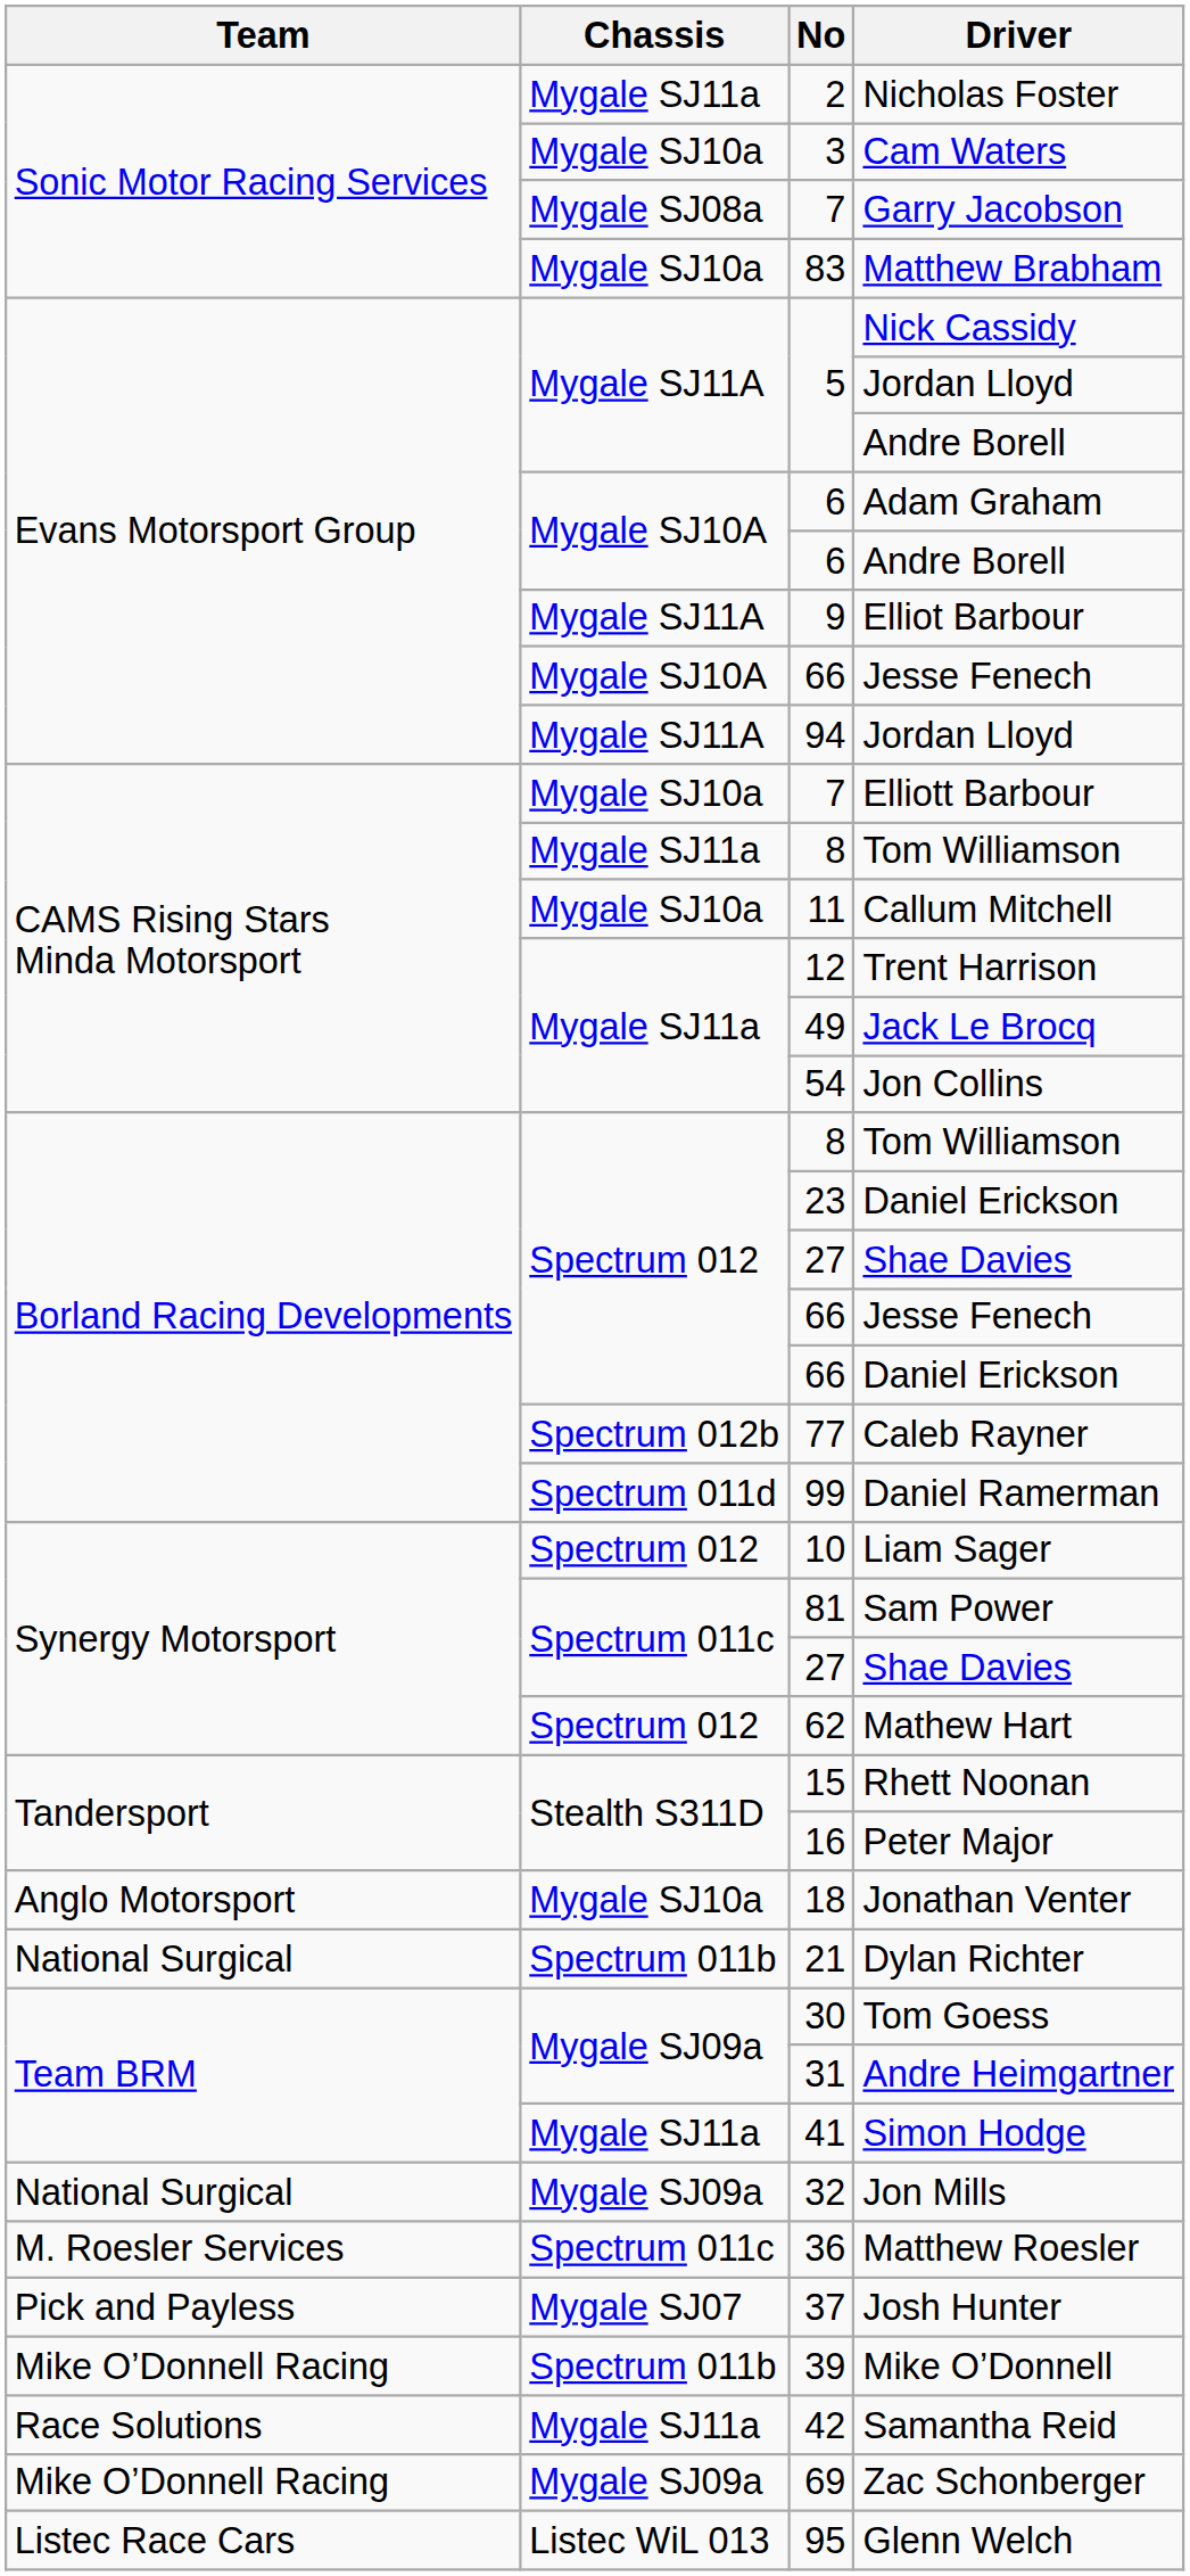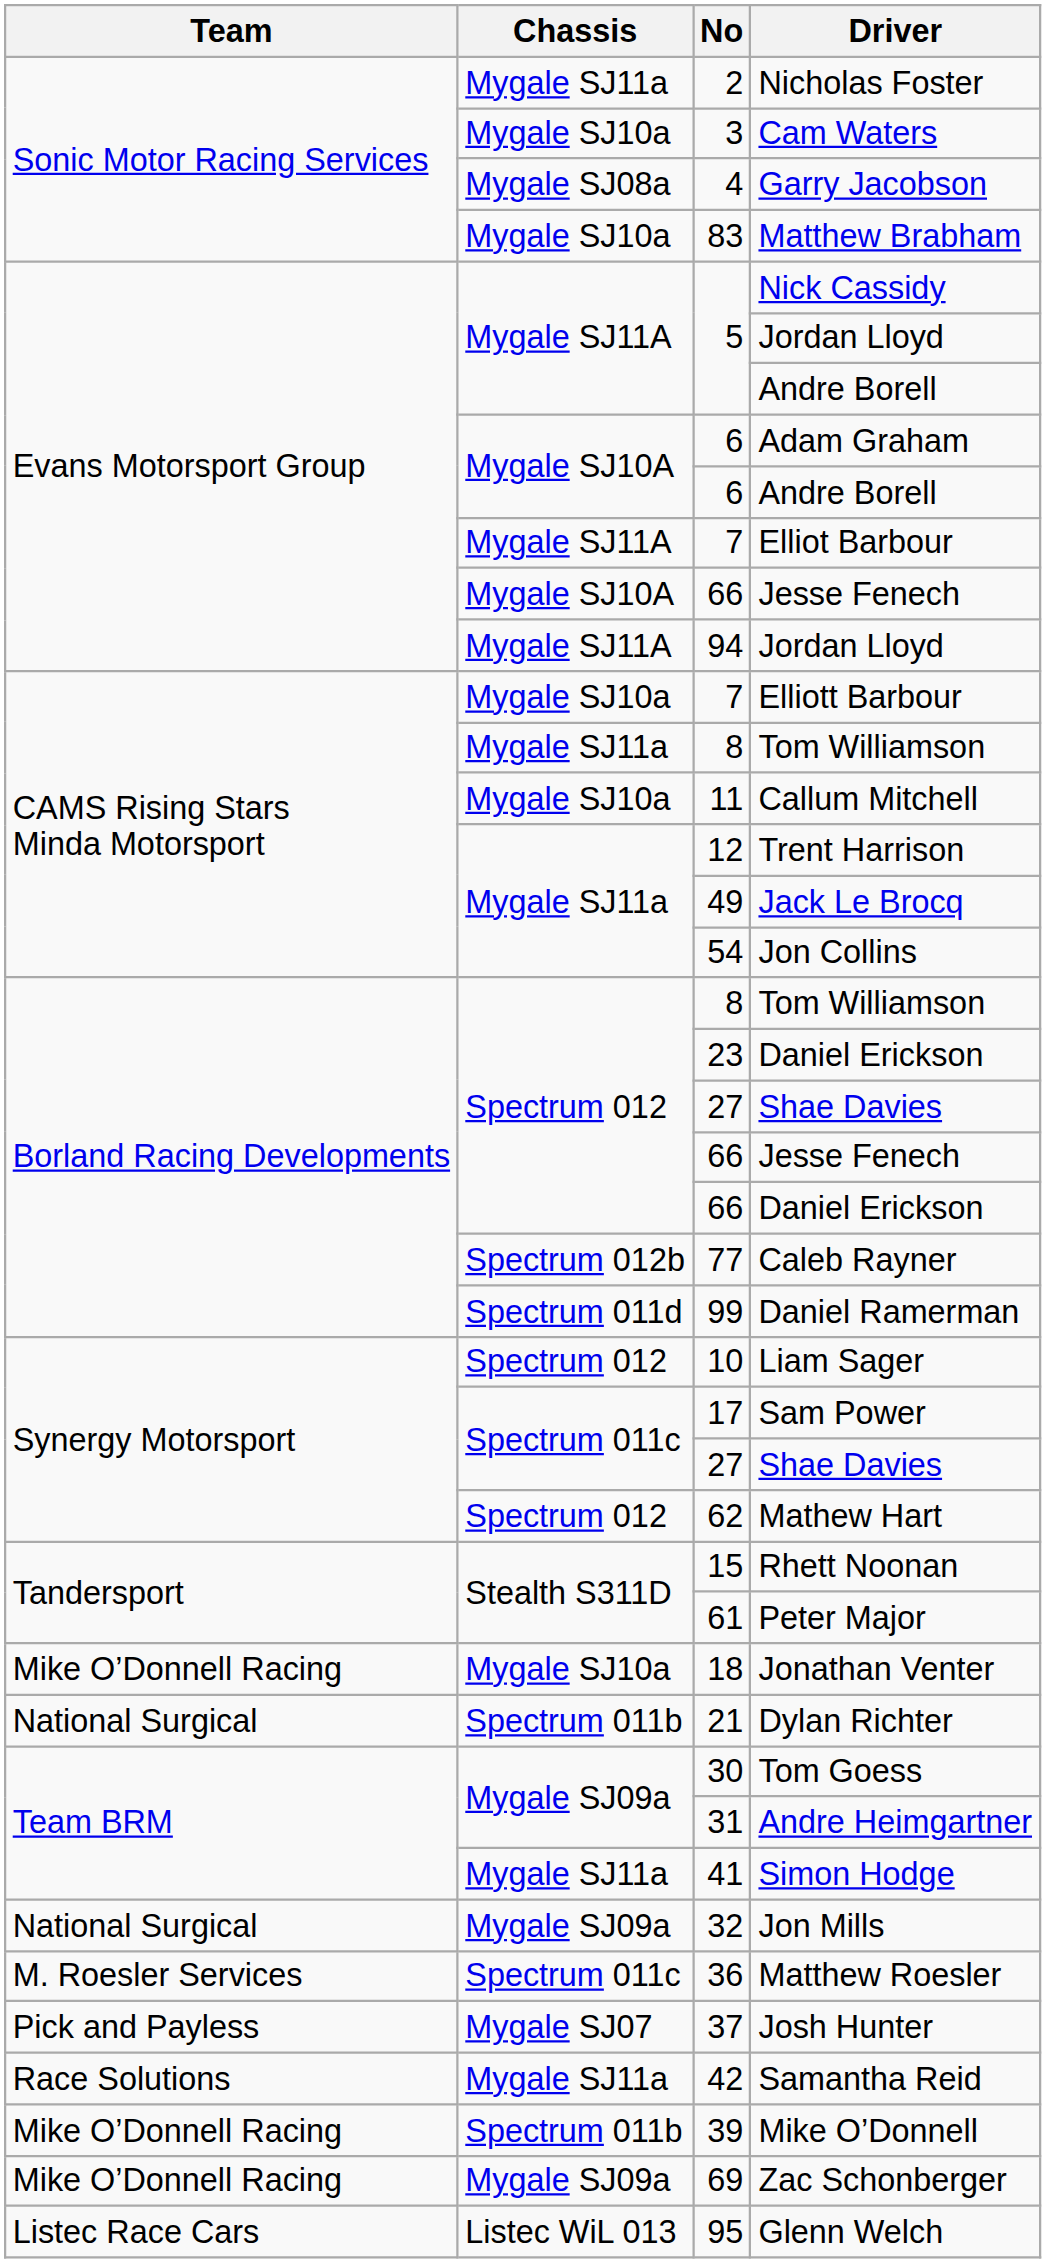 <table class="wikitable" style="font-size: 90%;">
 <tr>
 <th>Team</th>
 <th>Chassis</th>
 <th>No</th>
 <th>Driver</th>
 </tr>
 <tr>
 <td rowspan=4><a href='#'>Sonic Motor Racing Services</a></td>
 <td><a href='#'>Mygale</a> SJ11a</td>
 <td align=right>2</td>
 <td>Nicholas Foster</td>
 </tr>
 <tr>
 <td><a href='#'>Mygale</a> SJ10a</td>
 <td align=right>3</td>
 <td><a href='#'>Cam Waters</a></td>
 </tr>
 <tr>
 <td><a href='#'>Mygale</a> SJ08a</td>
-<td align=right>7</td>
+<td align=right>4</td>
 <td><a href='#'>Garry Jacobson</a></td>
 </tr>
 <tr>
 <td><a href='#'>Mygale</a> SJ10a</td>
 <td align=right>83</td>
 <td><a href='#'>Matthew Brabham</a></td>
 </tr>
 <tr>
 <td rowspan=8>Evans Motorsport Group</td>
 <td rowspan=3><a href='#'>Mygale</a> SJ11A</td>
 <td rowspan=3 align="right">5</td>
 <td><a href='#'>Nick Cassidy</a></td>
 </tr>
 <tr>
 <td>Jordan Lloyd</td>
 </tr>
 <tr>
 <td>Andre Borell</td>
 </tr>
 <tr>
 <td rowspan=2><a href='#'>Mygale</a> SJ10A</td>
 <td align=right>6</td>
 <td>Adam Graham</td>
 </tr>
 <tr>
 <td align=right>6</td>
 <td>Andre Borell</td>
 </tr>
 <tr>
 <td><a href='#'>Mygale</a> SJ11A</td>
-<td align=right>9</td>
+<td align=right>7</td>
 <td>Elliot Barbour</td>
 </tr>
 <tr>
 <td><a href='#'>Mygale</a> SJ10A</td>
 <td align=right>66</td>
 <td>Jesse Fenech</td>
 </tr>
 <tr>
 <td><a href='#'>Mygale</a> SJ11A</td>
 <td align=right>94</td>
 <td>Jordan Lloyd</td>
 </tr>
 <tr>
 <td rowspan=6>CAMS Rising Stars<br>Minda Motorsport</td>
 <td><a href='#'>Mygale</a> SJ10a</td>
 <td align=right>7</td>
 <td>Elliott Barbour</td>
 </tr>
 <tr>
 <td><a href='#'>Mygale</a> SJ11a</td>
 <td align=right>8</td>
 <td>Tom Williamson</td>
 </tr>
 <tr>
 <td><a href='#'>Mygale</a> SJ10a</td>
 <td align=right>11</td>
 <td>Callum Mitchell</td>
 </tr>
 <tr>
 <td rowspan=3><a href='#'>Mygale</a> SJ11a</td>
 <td align=right>12</td>
 <td>Trent Harrison</td>
 </tr>
 <tr>
 <td align=right>49</td>
 <td><a href='#'>Jack Le Brocq</a></td>
 </tr>
 <tr>
 <td align=right>54</td>
 <td>Jon Collins</td>
 </tr>
 <tr>
 <td rowspan=7><a href='#'>Borland Racing Developments</a></td>
 <td rowspan=5><a href='#'>Spectrum</a> 012</td>
 <td align=right>8</td>
 <td>Tom Williamson</td>
 </tr>
 <tr>
 <td align=right>23</td>
 <td>Daniel Erickson</td>
 </tr>
 <tr>
 <td align=right>27</td>
 <td><a href='#'>Shae Davies</a></td>
 </tr>
 <tr>
 <td align=right>66</td>
 <td>Jesse Fenech</td>
 </tr>
 <tr>
 <td align=right>66</td>
 <td>Daniel Erickson</td>
 </tr>
 <tr>
 <td><a href='#'>Spectrum</a> 012b</td>
 <td align=right>77</td>
 <td>Caleb Rayner</td>
 </tr>
 <tr>
 <td><a href='#'>Spectrum</a> 011d</td>
 <td align=right>99</td>
 <td>Daniel Ramerman</td>
 </tr>
 <tr>
 <td rowspan=4>Synergy Motorsport</td>
 <td><a href='#'>Spectrum</a> 012</td>
 <td align=right>10</td>
 <td>Liam Sager</td>
 </tr>
 <tr>
 <td rowspan=2><a href='#'>Spectrum</a> 011c</td>
-<td align=right>81</td>
+<td align=right>17</td>
 <td>Sam Power</td>
 </tr>
 <tr>
 <td align=right>27</td>
 <td><a href='#'>Shae Davies</a></td>
 </tr>
 <tr>
 <td><a href='#'>Spectrum</a> 012</td>
 <td align=right>62</td>
 <td>Mathew Hart</td>
 </tr>
 <tr>
 <td rowspan=2>Tandersport</td>
 <td rowspan=2>Stealth S311D</td>
 <td align=right>15</td>
 <td>Rhett Noonan</td>
 </tr>
 <tr>
-<td align=right>16</td>
+<td align=right>61</td>
 <td>Peter Major</td>
 </tr>
 <tr>
-<td>Anglo Motorsport</td>
+<td>Mike O’Donnell Racing</td>
 <td><a href='#'>Mygale</a> SJ10a</td>
 <td align=right>18</td>
 <td>Jonathan Venter</td>
 </tr>
 <tr>
 <td>National Surgical</td>
 <td><a href='#'>Spectrum</a> 011b</td>
 <td align=right>21</td>
 <td>Dylan Richter</td>
 </tr>
 <tr>
 <td rowspan=3><a href='#'>Team BRM</a></td>
 <td rowspan=2><a href='#'>Mygale</a> SJ09a</td>
 <td align=right>30</td>
 <td>Tom Goess</td>
 </tr>
 <tr>
 <td align=right>31</td>
 <td><a href='#'>Andre Heimgartner</a></td>
 </tr>
 <tr>
 <td><a href='#'>Mygale</a> SJ11a</td>
 <td align=right>41</td>
 <td><a href='#'>Simon Hodge</a></td>
 </tr>
 <tr>
 <td>National Surgical</td>
 <td><a href='#'>Mygale</a> SJ09a</td>
 <td align=right>32</td>
 <td>Jon Mills</td>
 </tr>
 <tr>
 <td>M. Roesler Services</td>
 <td><a href='#'>Spectrum</a> 011c</td>
 <td align=right>36</td>
 <td>Matthew Roesler</td>
 </tr>
 <tr>
 <td>Pick and Payless</td>
 <td><a href='#'>Mygale</a> SJ07</td>
 <td align=right>37</td>
 <td>Josh Hunter</td>
 </tr>
 <tr>
+<td>Race Solutions</td>
+<td><a href='#'>Mygale</a> SJ11a</td>
+<td align=right>42</td>
+<td>Samantha Reid</td>
+</tr>
+<tr>
 <td>Mike O’Donnell Racing</td>
 <td><a href='#'>Spectrum</a> 011b</td>
 <td align=right>39</td>
 <td>Mike O’Donnell</td>
-</tr>
-<tr>
-<td>Race Solutions</td>
-<td><a href='#'>Mygale</a> SJ11a</td>
-<td align=right>42</td>
-<td>Samantha Reid</td>
 </tr>
 <tr>
 <td>Mike O’Donnell Racing</td>
 <td><a href='#'>Mygale</a> SJ09a</td>
 <td align=right>69</td>
 <td>Zac Schonberger</td>
 </tr>
 <tr>
 <td>Listec Race Cars</td>
 <td>Listec WiL 013</td>
 <td align=right>95</td>
 <td>Glenn Welch</td>
 </tr>
 </table>
